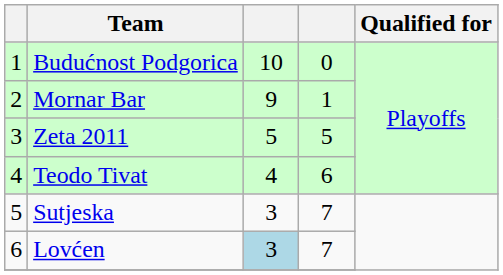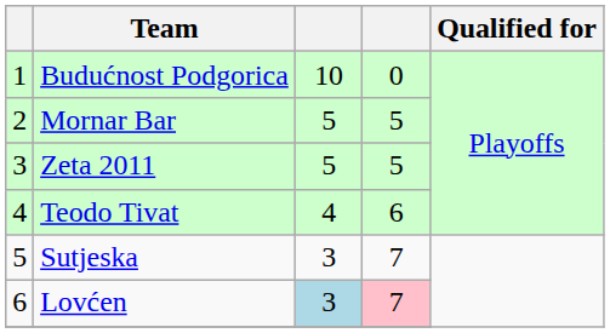 <table class="wikitable" style="text-align:center;">
 <tr>
 <th></th>
 <th>Team</th>
 <th width=30></th>
 <th width=30></th>
 <th>Qualified for</th>
 </tr>
 <tr style="background:#ccffcc">
 <td>1</td>
 <td style="text-align:left;"><a href='#'>Budućnost Podgorica</a></td>
 <td>10</td>
 <td>0</td>
 <td rowspan=4><a href='#'>Playoffs</a></td>
 </tr>
 <tr style="background:#ccffcc">
 <td>2</td>
 <td style="text-align:left;"><a href='#'>Mornar Bar</a></td>
-<td>9</td>
-<td>1</td>
+<td>5</td>
+<td>5</td>
 </tr>
 <tr style="background:#ccffcc">
 <td>3</td>
 <td style="text-align:left;"><a href='#'>Zeta 2011</a></td>
 <td>5</td>
 <td>5</td>
 </tr>
 <tr style="background:#ccffcc">
 <td>4</td>
 <td style="text-align:left;"><a href='#'>Teodo Tivat</a></td>
 <td>4</td>
 <td>6</td>
 </tr>
 <tr>
 <td>5</td>
 <td style="text-align:left;"><a href='#'>Sutjeska</a></td>
 <td>3</td>
 <td>7</td>
 </tr>
 <tr>
 <td>6</td>
 <td style="text-align:left;"><a href='#'>Lovćen</a></td>
 <td style="background: lightblue;">3</td>
-<td>7</td>
+<td style="background: pink;">7</td>
 </tr>
 <tr>
 </tr>
 </table>
